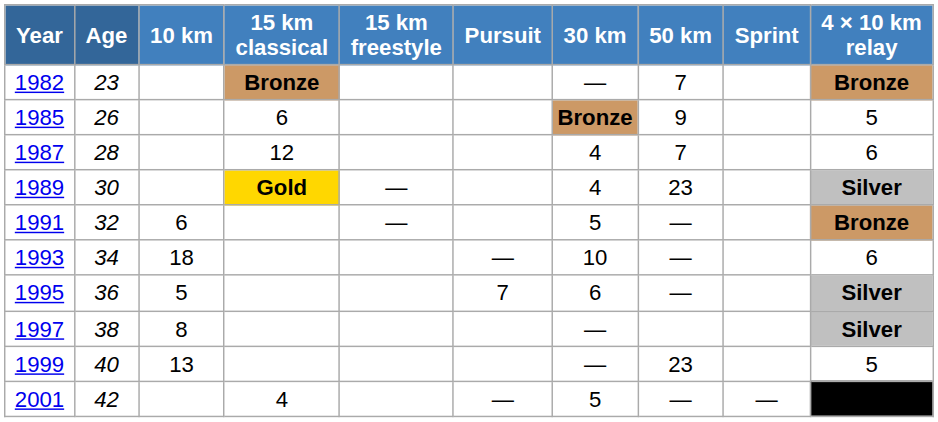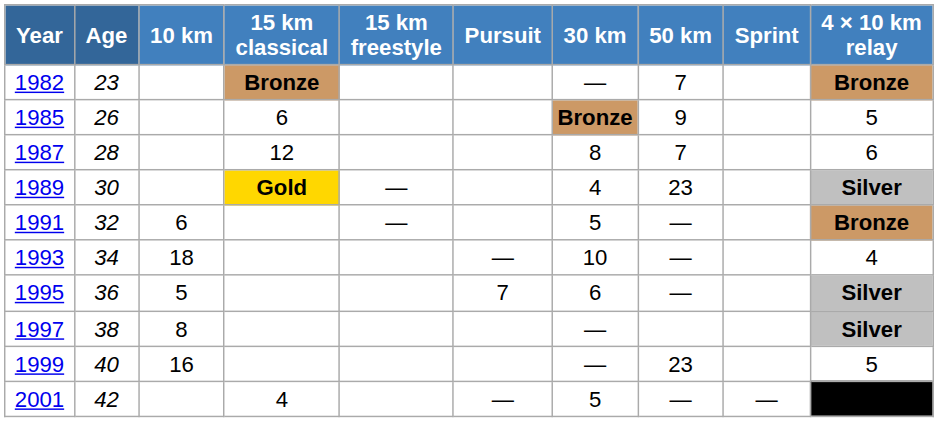 <table class="wikitable" style="font-size:95%; text-align:center; border:grey solid 1px; border-collapse:collapse; background:#ffffff;">
 <tr>
 <th style="background-color:#369; color:white; width:60px;"> Year </th>
 <th style="background-color:#369; color:white; width:40px;"> Age </th>
 <th style="background-color:#4180be; color:white; width:75px;"> 10 km </th>
 <th style="background-color:#4180be; color:white; width:75px;"> 15 km <br> classical </th>
 <th style="background-color:#4180be; color:white; width:75px;"> 15 km <br> freestyle </th>
 <th style="background-color:#4180be; color:white; width:75px;"> Pursuit </th>
 <th style="background-color:#4180be; color:white; width:75px;"> 30 km </th>
 <th style="background-color:#4180be; color:white; width:75px;"> 50 km </th>
 <th style="background-color:#4180be; color:white; width:75px;"> Sprint </th>
 <th style="background-color:#4180be; color:white; width:75px;"> 4 × 10 km <br> relay </th>
 </tr>
 <tr>
 <td><a href='#'>1982</a></td>
 <td><em>23</em></td>
 <td></td>
 <td bgcolor="cc9966"><strong>Bronze</strong></td>
 <td></td>
 <td></td>
 <td>—</td>
 <td>7</td>
 <td></td>
 <td bgcolor="cc9966"><strong>Bronze</strong></td>
 </tr>
 <tr>
 <td><a href='#'>1985</a></td>
 <td><em>26</em></td>
 <td></td>
 <td>6</td>
 <td></td>
 <td></td>
 <td bgcolor="cc9966"><strong>Bronze</strong></td>
 <td>9</td>
 <td></td>
 <td>5</td>
 </tr>
 <tr>
 <td><a href='#'>1987</a></td>
 <td><em>28</em></td>
 <td></td>
 <td>12</td>
 <td></td>
 <td></td>
-<td>4</td>
+<td>8</td>
 <td>7</td>
 <td></td>
 <td>6</td>
 </tr>
 <tr>
 <td><a href='#'>1989</a></td>
 <td><em>30</em></td>
 <td></td>
 <td style="background:gold;"><strong>Gold</strong></td>
 <td>—</td>
 <td></td>
 <td>4</td>
 <td>23</td>
 <td></td>
 <td style="background:silver;"><strong>Silver</strong></td>
 </tr>
 <tr>
 <td><a href='#'>1991</a></td>
 <td><em>32</em></td>
 <td>6</td>
 <td></td>
 <td>—</td>
 <td></td>
 <td>5</td>
 <td>—</td>
 <td></td>
 <td bgcolor="cc9966"><strong>Bronze</strong></td>
 </tr>
 <tr>
 <td><a href='#'>1993</a></td>
 <td><em>34</em></td>
 <td>18</td>
 <td></td>
 <td></td>
 <td>—</td>
 <td>10</td>
 <td>—</td>
 <td></td>
-<td>6</td>
+<td>4</td>
 </tr>
 <tr>
 <td><a href='#'>1995</a></td>
 <td><em>36</em></td>
 <td>5</td>
 <td></td>
 <td></td>
 <td>7</td>
 <td>6</td>
 <td>—</td>
 <td></td>
 <td style="background:silver;"><strong>Silver</strong></td>
 </tr>
 <tr>
 <td><a href='#'>1997</a></td>
 <td><em>38</em></td>
 <td>8</td>
 <td></td>
 <td></td>
 <td></td>
 <td>—</td>
 <td></td>
 <td></td>
 <td style="background:silver;"><strong>Silver</strong></td>
 </tr>
 <tr>
 <td><a href='#'>1999</a></td>
 <td><em>40</em></td>
-<td>13</td>
+<td>16</td>
 <td></td>
 <td></td>
 <td></td>
 <td>—</td>
 <td>23</td>
 <td></td>
 <td>5</td>
 </tr>
 <tr>
 <td><a href='#'>2001</a></td>
 <td><em>42</em></td>
 <td></td>
 <td>4</td>
 <td></td>
 <td>—</td>
 <td>5</td>
 <td>—</td>
 <td>—</td>
 <td style="background:#000000; color:white;"></td>
 </tr>
 </table>
